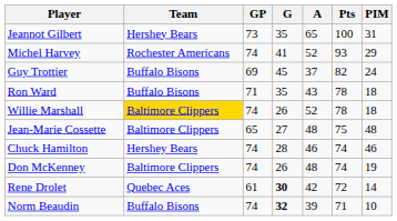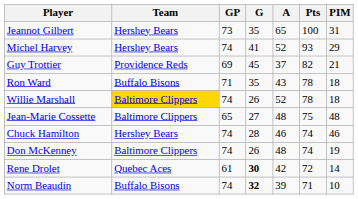 <table class="wikitable">
 <tr>
 <th bgcolor="#DDDDFF" width="30%">Player</th>
 <th bgcolor="#DDDDFF" width="30%">Team</th>
 <th bgcolor="#DDDDFF" width="7.5%">GP</th>
 <th bgcolor="#DDDDFF" width="7.5%">G</th>
 <th bgcolor="#DDDDFF" width="7.5%">A</th>
 <th bgcolor="#DDDDFF" width="7.5%">Pts</th>
 <th bgcolor="#DDDDFF" width="7.5%">PIM</th>
 </tr>
 <tr>
 <td><a href='#'>Jeannot Gilbert</a></td>
 <td><a href='#'>Hershey Bears</a></td>
 <td>73</td>
 <td>35</td>
 <td>65</td>
 <td>100</td>
 <td>31</td>
 </tr>
 <tr>
 <td><a href='#'>Michel Harvey</a></td>
-<td><a href='#'>Rochester Americans</a></td>
+<td><a href='#'>Hershey Bears</a></td>
 <td>74</td>
 <td>41</td>
 <td>52</td>
 <td>93</td>
 <td>29</td>
 </tr>
 <tr>
 <td><a href='#'>Guy Trottier</a></td>
-<td><a href='#'>Buffalo Bisons</a></td>
+<td><a href='#'>Providence Reds</a></td>
 <td>69</td>
 <td>45</td>
 <td>37</td>
 <td>82</td>
-<td>24</td>
+<td>21</td>
 </tr>
 <tr>
 <td><a href='#'>Ron Ward</a></td>
 <td><a href='#'>Buffalo Bisons</a></td>
 <td>71</td>
 <td>35</td>
 <td>43</td>
 <td>78</td>
 <td>18</td>
 </tr>
 <tr>
 <td><a href='#'>Willie Marshall</a></td>
 <td style="background: gold;"><a href='#'>Baltimore Clippers</a></td>
 <td>74</td>
 <td>26</td>
 <td>52</td>
 <td>78</td>
 <td>18</td>
 </tr>
 <tr>
 <td><a href='#'>Jean-Marie Cossette</a></td>
 <td><a href='#'>Baltimore Clippers</a></td>
 <td>65</td>
 <td>27</td>
 <td>48</td>
 <td>75</td>
 <td>48</td>
 </tr>
 <tr>
 <td><a href='#'>Chuck Hamilton</a></td>
 <td><a href='#'>Hershey Bears</a></td>
 <td>74</td>
 <td>28</td>
 <td>46</td>
 <td>74</td>
 <td>46</td>
 </tr>
 <tr>
 <td><a href='#'>Don McKenney</a></td>
 <td><a href='#'>Baltimore Clippers</a></td>
 <td>74</td>
 <td>26</td>
 <td>48</td>
 <td>74</td>
 <td>19</td>
 </tr>
 <tr>
 <td><a href='#'>Rene Drolet</a></td>
 <td><a href='#'>Quebec Aces</a></td>
 <td>61</td>
 <td><strong>30</strong></td>
 <td>42</td>
 <td>72</td>
 <td>14</td>
 </tr>
 <tr>
 <td><a href='#'>Norm Beaudin</a></td>
 <td><a href='#'>Buffalo Bisons</a></td>
 <td>74</td>
 <td><strong>32</strong></td>
 <td>39</td>
 <td>71</td>
 <td>10</td>
 </tr>
 </table>
